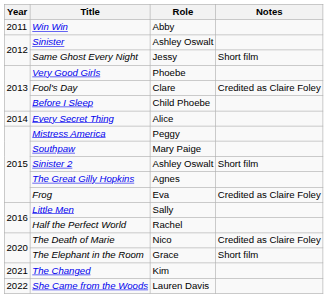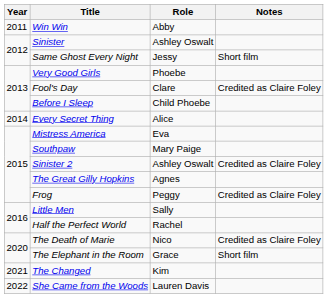 <table class="wikitable sortable">
 <tr>
 <th>Year</th>
 <th>Title</th>
 <th>Role</th>
 <th>Notes</th>
 </tr>
 <tr>
 <td>2011</td>
 <td><em><a href='#'>Win Win</a></em></td>
 <td>Abby</td>
 <td></td>
 </tr>
 <tr>
 <td rowspan="2">2012</td>
 <td><em><a href='#'>Sinister</a></em></td>
 <td>Ashley Oswalt</td>
 <td></td>
 </tr>
 <tr>
 <td><em>Same Ghost Every Night</em></td>
 <td>Jessy</td>
 <td>Short film</td>
 </tr>
 <tr>
 <td rowspan="3">2013</td>
 <td><em><a href='#'>Very Good Girls</a></em></td>
 <td>Phoebe</td>
 <td></td>
 </tr>
 <tr>
 <td><em>Fool's Day</em></td>
 <td>Clare</td>
 <td>Credited as Claire Foley</td>
 </tr>
 <tr>
 <td><em><a href='#'>Before I Sleep</a></em></td>
 <td>Child Phoebe</td>
 <td></td>
 </tr>
 <tr>
 <td>2014</td>
 <td><em><a href='#'>Every Secret Thing</a></em></td>
 <td>Alice</td>
 <td></td>
 </tr>
 <tr>
 <td rowspan="5">2015</td>
 <td><em><a href='#'>Mistress America</a></em></td>
-<td>Peggy</td>
+<td>Eva</td>
 <td></td>
 </tr>
 <tr>
 <td><em><a href='#'>Southpaw</a></em></td>
 <td>Mary Paige</td>
 <td></td>
 </tr>
 <tr>
 <td><em><a href='#'>Sinister 2</a></em></td>
 <td>Ashley Oswalt</td>
-<td>Short film</td>
+<td>Credited as Claire Foley</td>
 </tr>
 <tr>
 <td><em><a href='#'>The Great Gilly Hopkins</a></em></td>
 <td>Agnes</td>
 <td></td>
 </tr>
 <tr>
 <td><em>Frog</em></td>
-<td>Eva</td>
+<td>Peggy</td>
 <td>Credited as Claire Foley</td>
 </tr>
 <tr>
 <td rowspan="2">2016</td>
 <td><em><a href='#'>Little Men</a></em></td>
 <td>Sally</td>
 <td></td>
 </tr>
 <tr>
 <td><em>Half the Perfect World</em></td>
 <td>Rachel</td>
 <td></td>
 </tr>
 <tr>
 <td rowspan="2">2020</td>
 <td><em>The Death of Marie</em></td>
 <td>Nico</td>
 <td>Credited as Claire Foley</td>
 </tr>
 <tr>
 <td><em>The Elephant in the Room</em></td>
 <td>Grace</td>
 <td>Short film</td>
 </tr>
 <tr>
 <td>2021</td>
 <td><em><a href='#'>The Changed</a></em></td>
 <td>Kim</td>
 <td></td>
 </tr>
 <tr>
 <td>2022</td>
 <td><em><a href='#'>She Came from the Woods</a></em></td>
 <td>Lauren Davis</td>
 <td></td>
 </tr>
 </table>
